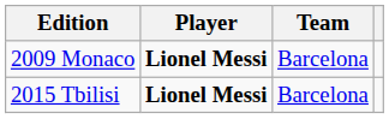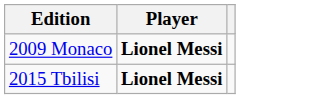 <table class="wikitable plainrowheaders sortable">
 <tr>
 <th scope="col">Edition</th>
 <th scope="col">Player</th>
-<th scope="col">Team</th>
 <th scope="col"></th>
 </tr>
 <tr>
 <td scope="row"> <a href='#'>2009 Monaco</a></td>
 <td> <strong>Lionel Messi</strong></td>
-<td> <a href='#'>Barcelona</a></td>
 <td></td>
 </tr>
 <tr>
 <td scope="row"> <a href='#'>2015 Tbilisi</a></td>
 <td> <strong>Lionel Messi</strong></td>
-<td> <a href='#'>Barcelona</a></td>
 <td></td>
 </tr>
 </table>
